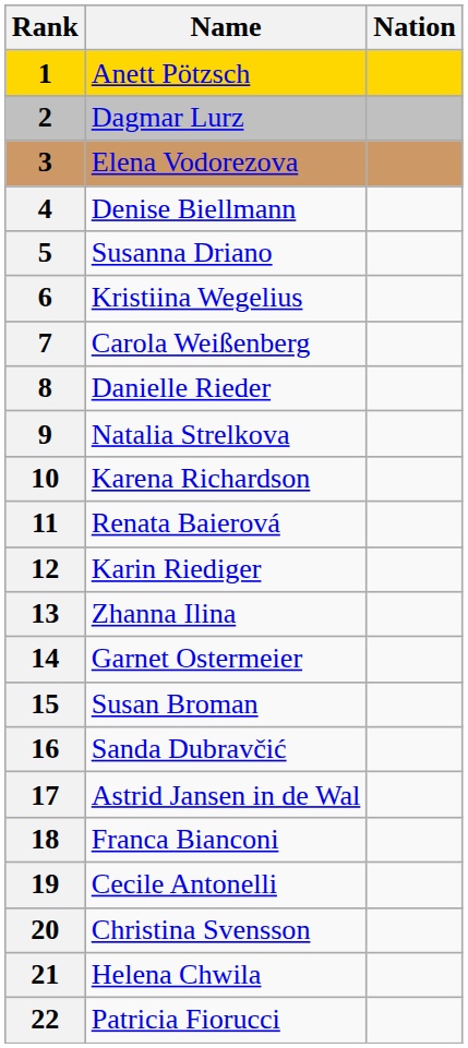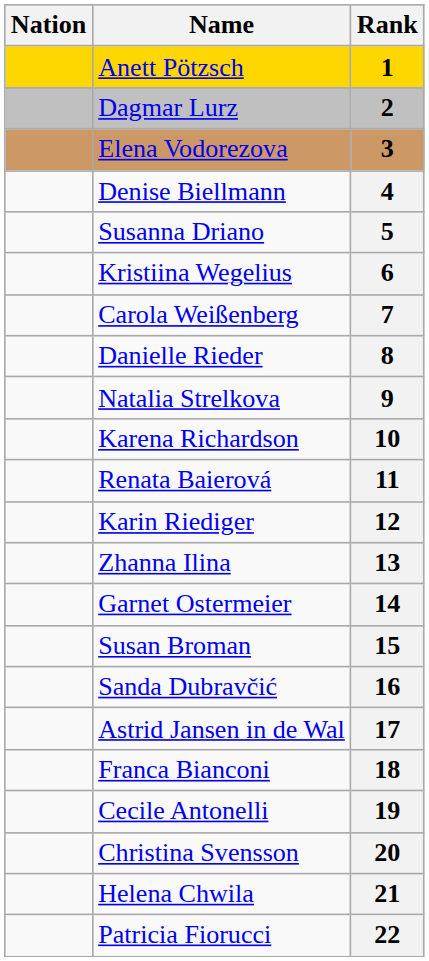 <table class="wikitable">
 <tr>
+<th>Nation</th>
+<th>Name</th>
 <th>Rank</th>
-<th>Name</th>
-<th>Nation</th>
 </tr>
 <tr bgcolor="gold">
+<td></td>
+<td><a href='#'>Anett Pötzsch</a></td>
 <td align="center"><strong>1</strong></td>
-<td><a href='#'>Anett Pötzsch</a></td>
-<td></td>
 </tr>
 <tr bgcolor="silver">
+<td></td>
+<td><a href='#'>Dagmar Lurz</a></td>
 <td align="center"><strong>2</strong></td>
-<td><a href='#'>Dagmar Lurz</a></td>
-<td></td>
 </tr>
 <tr bgcolor="cc9966">
+<td></td>
+<td><a href='#'>Elena Vodorezova</a></td>
 <td align="center"><strong>3</strong></td>
-<td><a href='#'>Elena Vodorezova</a></td>
-<td></td>
 </tr>
 <tr>
+<td></td>
+<td><a href='#'>Denise Biellmann</a></td>
 <th>4</th>
-<td><a href='#'>Denise Biellmann</a></td>
-<td></td>
 </tr>
 <tr>
+<td></td>
+<td><a href='#'>Susanna Driano</a></td>
 <th>5</th>
-<td><a href='#'>Susanna Driano</a></td>
-<td></td>
 </tr>
 <tr>
+<td></td>
+<td><a href='#'>Kristiina Wegelius</a></td>
 <th>6</th>
-<td><a href='#'>Kristiina Wegelius</a></td>
-<td></td>
 </tr>
 <tr>
+<td></td>
+<td><a href='#'>Carola Weißenberg</a></td>
 <th>7</th>
-<td><a href='#'>Carola Weißenberg</a></td>
-<td></td>
 </tr>
 <tr>
+<td></td>
+<td><a href='#'>Danielle Rieder</a></td>
 <th>8</th>
-<td><a href='#'>Danielle Rieder</a></td>
-<td></td>
 </tr>
 <tr>
+<td></td>
+<td><a href='#'>Natalia Strelkova</a></td>
 <th>9</th>
-<td><a href='#'>Natalia Strelkova</a></td>
-<td></td>
 </tr>
 <tr>
+<td></td>
+<td><a href='#'>Karena Richardson</a></td>
 <th>10</th>
-<td><a href='#'>Karena Richardson</a></td>
-<td></td>
 </tr>
 <tr>
+<td></td>
+<td><a href='#'>Renata Baierová</a></td>
 <th>11</th>
-<td><a href='#'>Renata Baierová</a></td>
-<td></td>
 </tr>
 <tr>
+<td></td>
+<td><a href='#'>Karin Riediger</a></td>
 <th>12</th>
-<td><a href='#'>Karin Riediger</a></td>
-<td></td>
 </tr>
 <tr>
+<td></td>
+<td><a href='#'>Zhanna Ilina</a></td>
 <th>13</th>
-<td><a href='#'>Zhanna Ilina</a></td>
-<td></td>
 </tr>
 <tr>
+<td></td>
+<td><a href='#'>Garnet Ostermeier</a></td>
 <th>14</th>
-<td><a href='#'>Garnet Ostermeier</a></td>
-<td></td>
 </tr>
 <tr>
+<td></td>
+<td><a href='#'>Susan Broman</a></td>
 <th>15</th>
-<td><a href='#'>Susan Broman</a></td>
-<td></td>
 </tr>
 <tr>
+<td></td>
+<td><a href='#'>Sanda Dubravčić</a></td>
 <th>16</th>
-<td><a href='#'>Sanda Dubravčić</a></td>
-<td></td>
 </tr>
 <tr>
+<td></td>
+<td><a href='#'>Astrid Jansen in de Wal</a></td>
 <th>17</th>
-<td><a href='#'>Astrid Jansen in de Wal</a></td>
-<td></td>
 </tr>
 <tr>
+<td></td>
+<td><a href='#'>Franca Bianconi</a></td>
 <th>18</th>
-<td><a href='#'>Franca Bianconi</a></td>
-<td></td>
 </tr>
 <tr>
+<td></td>
+<td><a href='#'>Cecile Antonelli</a></td>
 <th>19</th>
-<td><a href='#'>Cecile Antonelli</a></td>
-<td></td>
 </tr>
 <tr>
+<td></td>
+<td><a href='#'>Christina Svensson</a></td>
 <th>20</th>
-<td><a href='#'>Christina Svensson</a></td>
-<td></td>
 </tr>
 <tr>
+<td></td>
+<td><a href='#'>Helena Chwila</a></td>
 <th>21</th>
-<td><a href='#'>Helena Chwila</a></td>
-<td></td>
 </tr>
 <tr>
+<td></td>
+<td><a href='#'>Patricia Fiorucci</a></td>
 <th>22</th>
-<td><a href='#'>Patricia Fiorucci</a></td>
-<td></td>
 </tr>
 </table>
